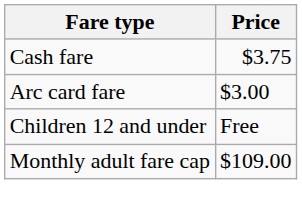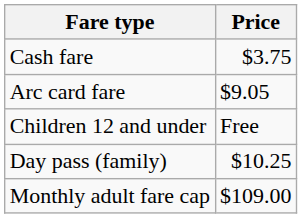 <table class="wikitable">
 <tr>
 <th scope=col>Fare type</th>
 <th scope=col>Price</th>
 </tr>
 <tr>
 <td>Cash fare</td>
 <td style=text-align:right>$3.75</td>
 </tr>
 <tr>
 <td>Arc card fare</td>
-<td>$3.00</td>
+<td>$9.05</td>
 </tr>
 <tr>
 <td>Children 12 and under</td>
 <td>Free</td>
 </tr>
 <tr>
+<td>Day pass (family)</td>
+<td style=text-align:right>$10.25</td>
+</tr>
+<tr>
 <td>Monthly adult fare cap</td>
 <td style=text-align:right>$109.00</td>
 </tr>
 </table>
